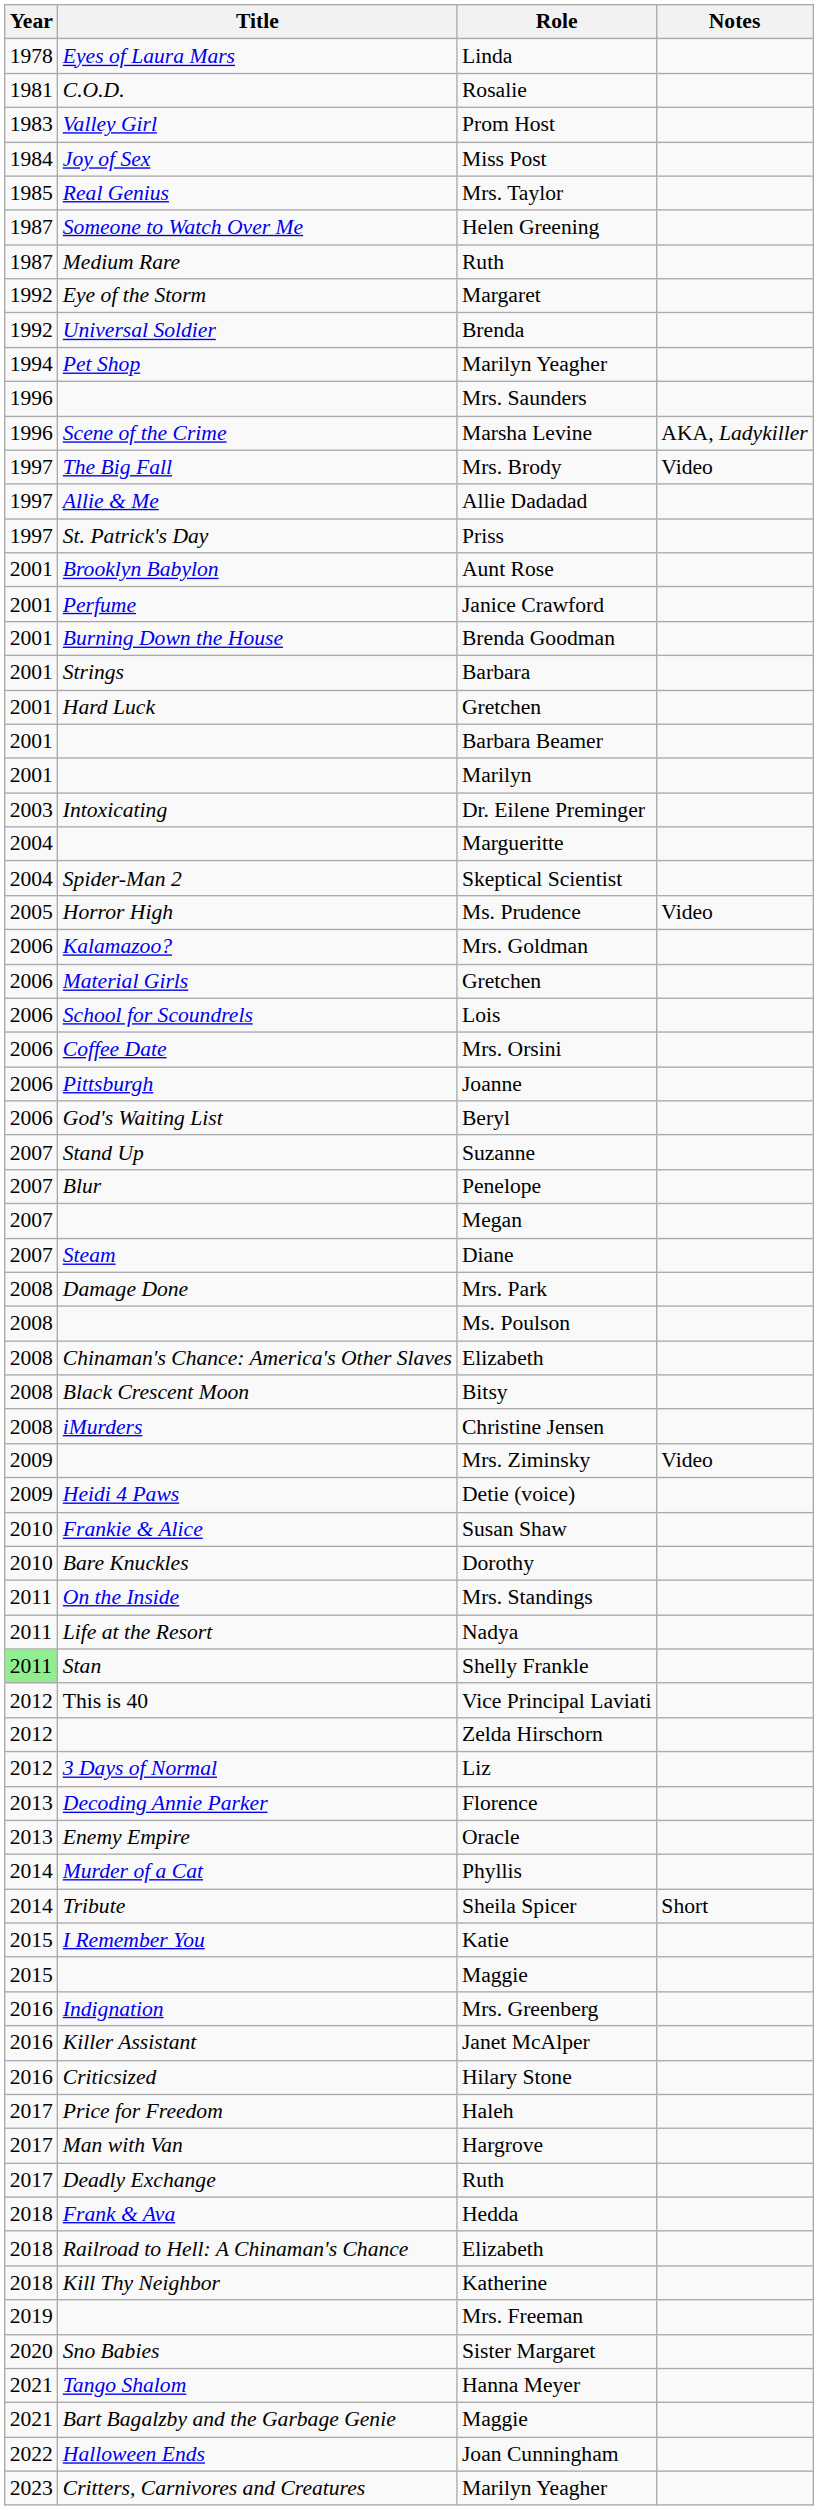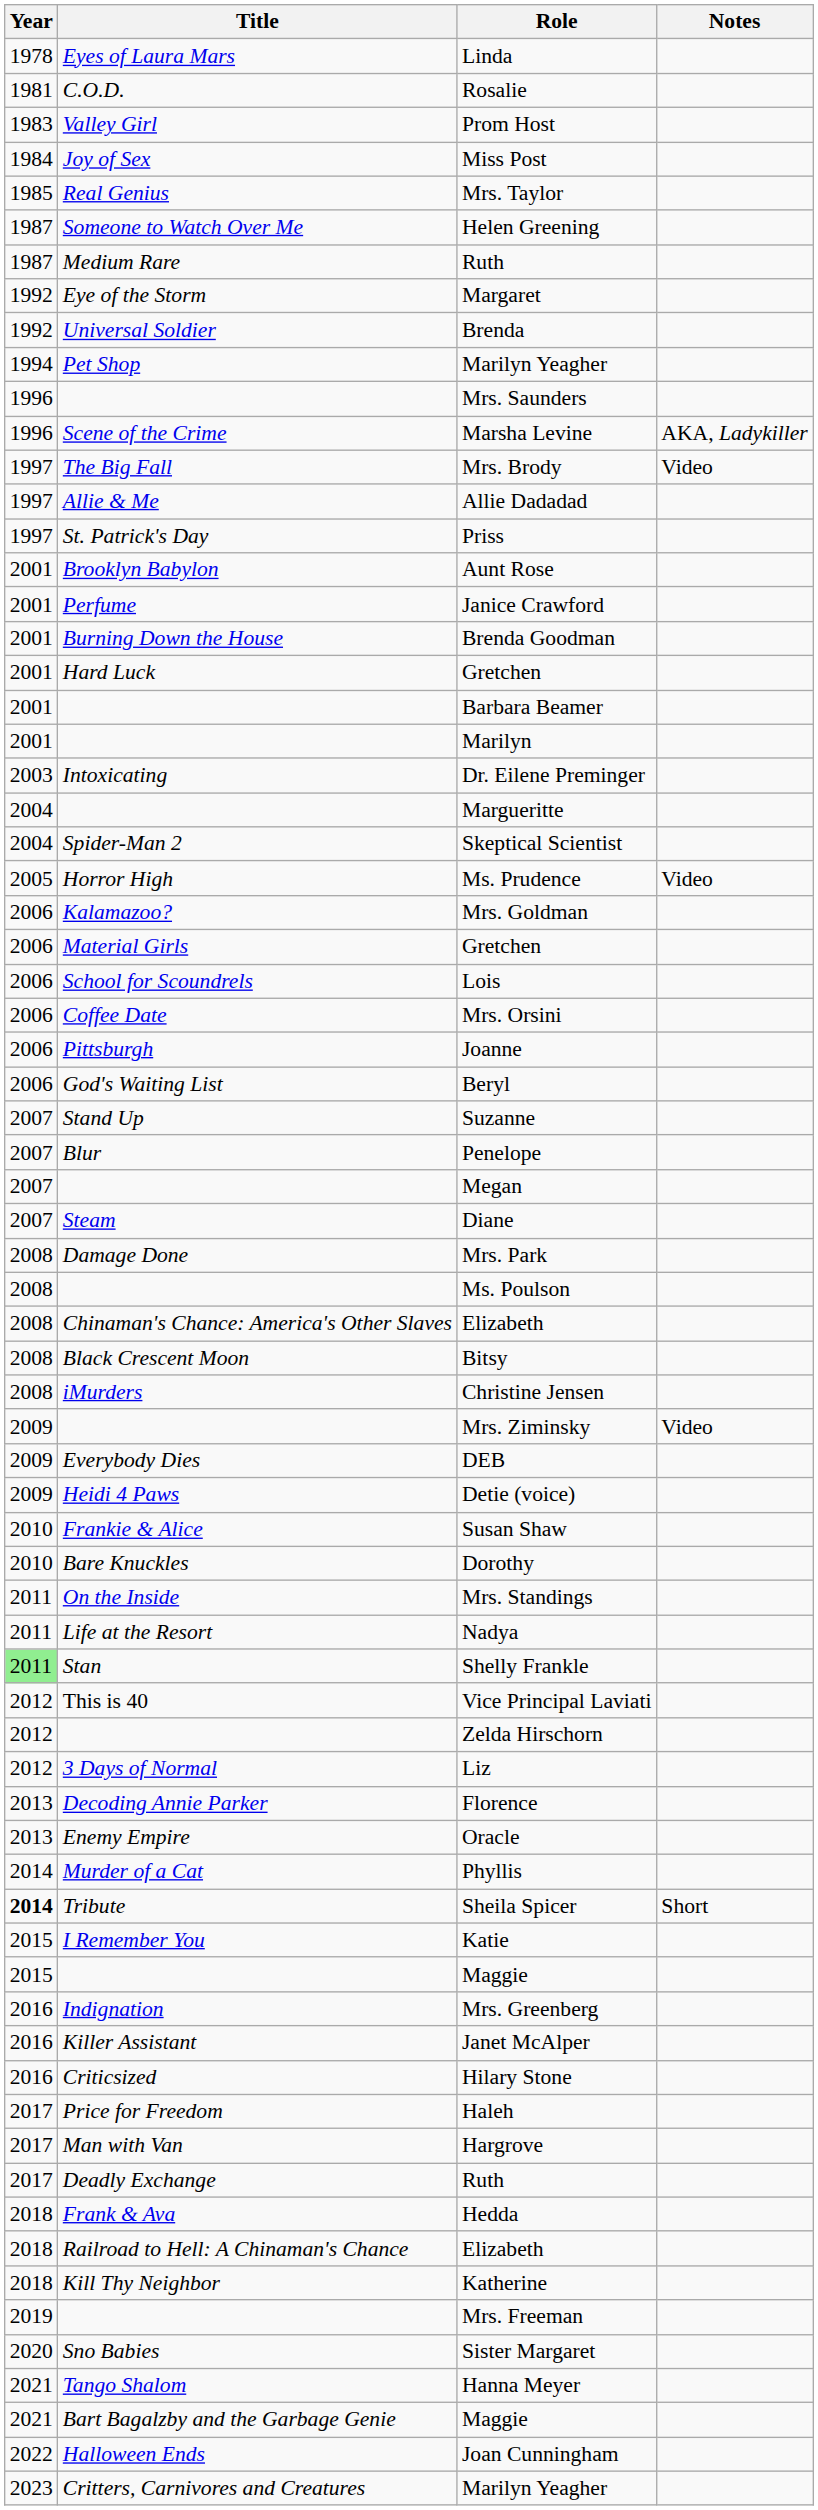 <table class="wikitable sortable">
 <tr>
 <th>Year</th>
 <th>Title</th>
 <th>Role</th>
 <th class="unsortable">Notes</th>
 </tr>
 <tr>
 <td>1978</td>
 <td><em><a href='#'>Eyes of Laura Mars</a></em></td>
 <td>Linda</td>
 <td></td>
 </tr>
 <tr>
 <td>1981</td>
 <td><em>C.O.D.</em></td>
 <td>Rosalie</td>
 <td></td>
 </tr>
 <tr>
 <td>1983</td>
 <td><em><a href='#'>Valley Girl</a></em></td>
 <td>Prom Host</td>
 <td></td>
 </tr>
 <tr>
 <td>1984</td>
 <td><em><a href='#'>Joy of Sex</a></em></td>
 <td>Miss Post</td>
 <td></td>
 </tr>
 <tr>
 <td>1985</td>
 <td><em><a href='#'>Real Genius</a></em></td>
 <td>Mrs. Taylor</td>
 <td></td>
 </tr>
 <tr>
 <td>1987</td>
 <td><em><a href='#'>Someone to Watch Over Me</a></em></td>
 <td>Helen Greening</td>
 <td></td>
 </tr>
 <tr>
 <td>1987</td>
 <td><em>Medium Rare</em></td>
 <td>Ruth</td>
 <td></td>
 </tr>
 <tr>
 <td>1992</td>
 <td><em>Eye of the Storm</em></td>
 <td>Margaret</td>
 <td></td>
 </tr>
 <tr>
 <td>1992</td>
 <td><em><a href='#'>Universal Soldier</a></em></td>
 <td>Brenda</td>
 <td></td>
 </tr>
 <tr>
 <td>1994</td>
 <td><em><a href='#'>Pet Shop</a></em></td>
 <td>Marilyn Yeagher</td>
 <td></td>
 </tr>
 <tr>
 <td>1996</td>
 <td><em></em></td>
 <td>Mrs. Saunders</td>
 <td></td>
 </tr>
 <tr>
 <td>1996</td>
 <td><em><a href='#'>Scene of the Crime</a></em></td>
 <td>Marsha Levine</td>
 <td>AKA, <em>Ladykiller</em></td>
 </tr>
 <tr>
 <td>1997</td>
 <td><em><a href='#'>The Big Fall</a></em></td>
 <td>Mrs. Brody</td>
 <td>Video</td>
 </tr>
 <tr>
 <td>1997</td>
 <td><em><a href='#'>Allie & Me</a></em></td>
 <td>Allie Dadadad</td>
 <td></td>
 </tr>
 <tr>
 <td>1997</td>
 <td><em>St. Patrick's Day</em></td>
 <td>Priss</td>
 <td></td>
 </tr>
 <tr>
 <td>2001</td>
 <td><em><a href='#'>Brooklyn Babylon</a></em></td>
 <td>Aunt Rose</td>
 <td></td>
 </tr>
 <tr>
 <td>2001</td>
 <td><em><a href='#'>Perfume</a></em></td>
 <td>Janice Crawford</td>
 <td></td>
 </tr>
 <tr>
 <td>2001</td>
 <td><em><a href='#'>Burning Down the House</a></em></td>
 <td>Brenda Goodman</td>
-<td></td>
-</tr>
-<tr>
-<td>2001</td>
-<td><em>Strings</em></td>
-<td>Barbara</td>
 <td></td>
 </tr>
 <tr>
 <td>2001</td>
 <td><em>Hard Luck</em></td>
 <td>Gretchen</td>
 <td></td>
 </tr>
 <tr>
 <td>2001</td>
 <td><em></em></td>
 <td>Barbara Beamer</td>
 <td></td>
 </tr>
 <tr>
 <td>2001</td>
 <td><em></em></td>
 <td>Marilyn</td>
 <td></td>
 </tr>
 <tr>
 <td>2003</td>
 <td><em>Intoxicating</em></td>
 <td>Dr. Eilene Preminger</td>
 <td></td>
 </tr>
 <tr>
 <td>2004</td>
 <td><em></em></td>
 <td>Margueritte</td>
 <td></td>
 </tr>
 <tr>
 <td>2004</td>
 <td><em>Spider-Man 2</em></td>
 <td>Skeptical Scientist</td>
 <td></td>
 </tr>
 <tr>
 <td>2005</td>
 <td><em>Horror High</em></td>
 <td>Ms. Prudence</td>
 <td>Video</td>
 </tr>
 <tr>
 <td>2006</td>
 <td><em><a href='#'>Kalamazoo?</a></em></td>
 <td>Mrs. Goldman</td>
 <td></td>
 </tr>
 <tr>
 <td>2006</td>
 <td><em><a href='#'>Material Girls</a></em></td>
 <td>Gretchen</td>
 <td></td>
 </tr>
 <tr>
 <td>2006</td>
 <td><em><a href='#'>School for Scoundrels</a></em></td>
 <td>Lois</td>
 <td></td>
 </tr>
 <tr>
 <td>2006</td>
 <td><em><a href='#'>Coffee Date</a></em></td>
 <td>Mrs. Orsini</td>
 <td></td>
 </tr>
 <tr>
 <td>2006</td>
 <td><em><a href='#'>Pittsburgh</a></em></td>
 <td>Joanne</td>
 <td></td>
 </tr>
 <tr>
 <td>2006</td>
 <td><em>God's Waiting List</em></td>
 <td>Beryl</td>
 <td></td>
 </tr>
 <tr>
 <td>2007</td>
 <td><em>Stand Up</em></td>
 <td>Suzanne</td>
 <td></td>
 </tr>
 <tr>
 <td>2007</td>
 <td><em>Blur</em></td>
 <td>Penelope</td>
 <td></td>
 </tr>
 <tr>
 <td>2007</td>
 <td><em></em></td>
 <td>Megan</td>
 <td></td>
 </tr>
 <tr>
 <td>2007</td>
 <td><em><a href='#'>Steam</a></em></td>
 <td>Diane</td>
 <td></td>
 </tr>
 <tr>
 <td>2008</td>
 <td><em>Damage Done</em></td>
 <td>Mrs. Park</td>
 <td></td>
 </tr>
 <tr>
 <td>2008</td>
 <td><em></em></td>
 <td>Ms. Poulson</td>
 <td></td>
 </tr>
 <tr>
 <td>2008</td>
 <td><em>Chinaman's Chance: America's Other Slaves</em></td>
 <td>Elizabeth</td>
 <td></td>
 </tr>
 <tr>
 <td>2008</td>
 <td><em>Black Crescent Moon</em></td>
 <td>Bitsy</td>
 <td></td>
 </tr>
 <tr>
 <td>2008</td>
 <td><em><a href='#'>iMurders</a></em></td>
 <td>Christine Jensen</td>
 <td></td>
 </tr>
 <tr>
 <td>2009</td>
 <td><em></em></td>
 <td>Mrs. Ziminsky</td>
 <td>Video</td>
 </tr>
 <tr>
 <td>2009</td>
+<td><em>Everybody Dies</em></td>
+<td>DEB</td>
+<td></td>
+</tr>
+<tr>
+<td>2009</td>
 <td><em><a href='#'>Heidi 4 Paws</a></em></td>
 <td>Detie (voice)</td>
 <td></td>
 </tr>
 <tr>
 <td>2010</td>
 <td><em><a href='#'>Frankie & Alice</a></em></td>
 <td>Susan Shaw</td>
 <td></td>
 </tr>
 <tr>
 <td>2010</td>
 <td><em>Bare Knuckles</em></td>
 <td>Dorothy</td>
 <td></td>
 </tr>
 <tr>
 <td>2011</td>
 <td><em><a href='#'>On the Inside</a></em></td>
 <td>Mrs. Standings</td>
 <td></td>
 </tr>
 <tr>
 <td>2011</td>
 <td><em>Life at the Resort</em></td>
 <td>Nadya</td>
 <td></td>
 </tr>
 <tr>
 <td style="background: lightgreen;">2011</td>
 <td><em>Stan</em></td>
 <td>Shelly Frankle</td>
 <td></td>
 </tr>
 <tr>
 <td>2012</td>
 <td>This is 40</td>
 <td>Vice Principal Laviati</td>
 </tr>
 <tr>
 <td>2012</td>
 <td><em></em></td>
 <td>Zelda Hirschorn</td>
 <td></td>
 </tr>
 <tr>
 <td>2012</td>
 <td><em><a href='#'>3 Days of Normal</a></em></td>
 <td>Liz</td>
 <td></td>
 </tr>
 <tr>
 <td>2013</td>
 <td><em><a href='#'>Decoding Annie Parker</a></em></td>
 <td>Florence</td>
 <td></td>
 </tr>
 <tr>
 <td>2013</td>
 <td><em>Enemy Empire</em></td>
 <td>Oracle</td>
 <td></td>
 </tr>
 <tr>
 <td>2014</td>
 <td><em><a href='#'>Murder of a Cat</a></em></td>
 <td>Phyllis</td>
 <td></td>
 </tr>
 <tr>
-<td>2014</td>
+<td><strong>2014</strong></td>
 <td><em>Tribute</em></td>
 <td>Sheila Spicer</td>
 <td>Short</td>
 </tr>
 <tr>
 <td>2015</td>
 <td><em><a href='#'>I Remember You</a></em></td>
 <td>Katie</td>
 <td></td>
 </tr>
 <tr>
 <td>2015</td>
 <td><em></em></td>
 <td>Maggie</td>
 <td></td>
 </tr>
 <tr>
 <td>2016</td>
 <td><em><a href='#'>Indignation</a></em></td>
 <td>Mrs. Greenberg</td>
 <td></td>
 </tr>
 <tr>
 <td>2016</td>
 <td><em>Killer Assistant</em></td>
 <td>Janet McAlper</td>
 <td></td>
 </tr>
 <tr>
 <td>2016</td>
 <td><em>Criticsized</em></td>
 <td>Hilary Stone</td>
 <td></td>
 </tr>
 <tr>
 <td>2017</td>
 <td><em>Price for Freedom</em></td>
 <td>Haleh</td>
 <td></td>
 </tr>
 <tr>
 <td>2017</td>
 <td><em>Man with Van</em></td>
 <td>Hargrove</td>
 <td></td>
 </tr>
 <tr>
 <td>2017</td>
 <td><em>Deadly Exchange</em></td>
 <td>Ruth</td>
 <td></td>
 </tr>
 <tr>
 <td>2018</td>
 <td><em><a href='#'>Frank & Ava</a></em></td>
 <td>Hedda</td>
 <td></td>
 </tr>
 <tr>
 <td>2018</td>
 <td><em>Railroad to Hell: A Chinaman's Chance</em></td>
 <td>Elizabeth</td>
 <td></td>
 </tr>
 <tr>
 <td>2018</td>
 <td><em>Kill Thy Neighbor</em></td>
 <td>Katherine</td>
 <td></td>
 </tr>
 <tr>
 <td>2019</td>
 <td><em></em></td>
 <td>Mrs. Freeman</td>
 <td></td>
 </tr>
 <tr>
 <td>2020</td>
 <td><em>Sno Babies</em></td>
 <td>Sister Margaret</td>
 <td></td>
 </tr>
 <tr>
 <td>2021</td>
 <td><em><a href='#'>Tango Shalom</a></em></td>
 <td>Hanna Meyer</td>
 <td></td>
 </tr>
 <tr>
 <td>2021</td>
 <td><em>Bart Bagalzby and the Garbage Genie</em></td>
 <td>Maggie</td>
 <td></td>
 </tr>
 <tr>
 <td>2022</td>
 <td><em><a href='#'>Halloween Ends</a></em></td>
 <td>Joan Cunningham</td>
 <td></td>
 </tr>
 <tr>
 <td>2023</td>
 <td><em>Critters, Carnivores and Creatures</em></td>
 <td>Marilyn Yeagher</td>
 <td></td>
 </tr>
 </table>
